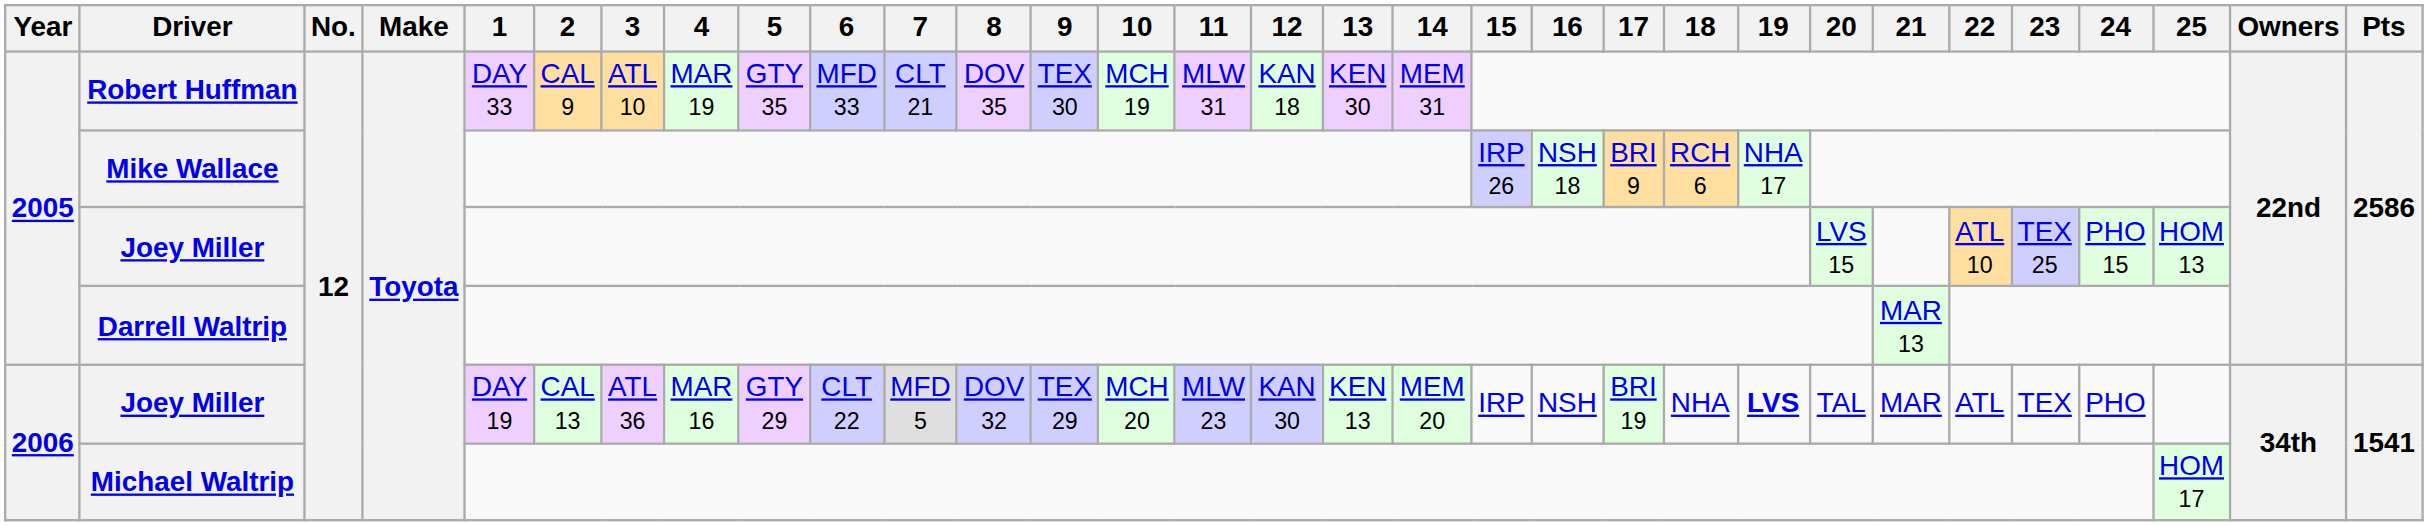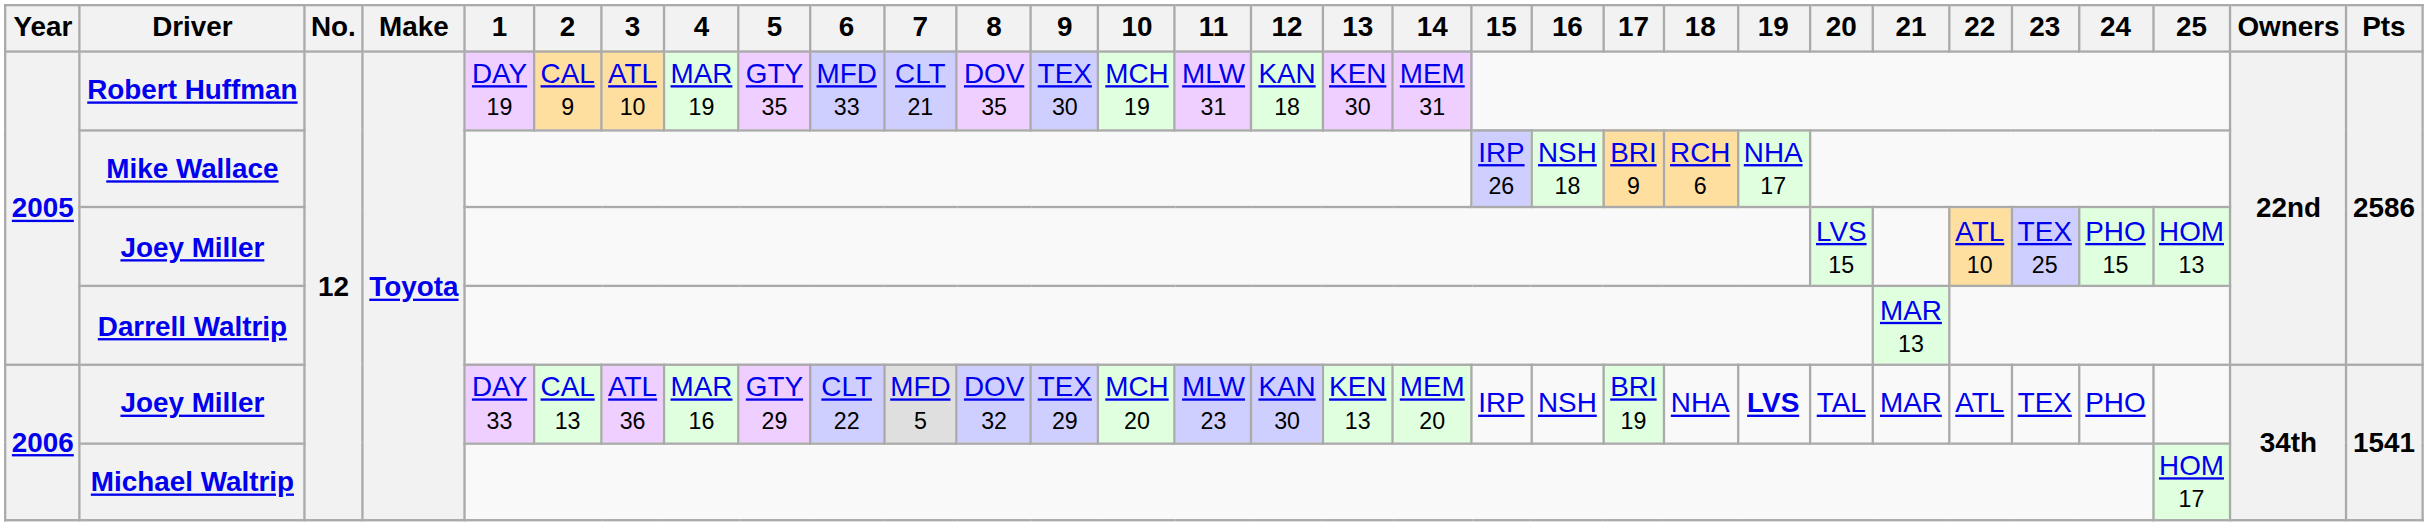 <table class="wikitable" style="text-align:center; font-size:75%">
 <tr>
 <th>Year</th>
 <th>Driver</th>
 <th>No.</th>
 <th>Make</th>
 <th>1</th>
 <th>2</th>
 <th>3</th>
 <th>4</th>
 <th>5</th>
 <th>6</th>
 <th>7</th>
 <th>8</th>
 <th>9</th>
 <th>10</th>
 <th>11</th>
 <th>12</th>
 <th>13</th>
 <th>14</th>
 <th>15</th>
 <th>16</th>
 <th>17</th>
 <th>18</th>
 <th>19</th>
 <th>20</th>
 <th>21</th>
 <th>22</th>
 <th>23</th>
 <th>24</th>
 <th>25</th>
 <th>Owners</th>
 <th>Pts</th>
 </tr>
 <tr>
 <th rowspan=4><a href='#'>2005</a></th>
 <th><a href='#'>Robert Huffman</a></th>
 <th rowspan=6>12</th>
 <th rowspan=6><a href='#'>Toyota</a></th>
-<td style="background:#EFCFFF;"><a href='#'>DAY</a><br><small>33</small></td>
+<td style="background:#EFCFFF;"><a href='#'>DAY</a><br><small>19</small></td>
 <td style="background:#FFDF9F;"><a href='#'>CAL</a><br><small>9</small></td>
 <td style="background:#FFDF9F;"><a href='#'>ATL</a><br><small>10</small></td>
 <td style="background:#DFFFDF;"><a href='#'>MAR</a><br><small>19</small></td>
 <td style="background:#EFCFFF;"><a href='#'>GTY</a><br><small>35</small></td>
 <td style="background:#CFCFFF;"><a href='#'>MFD</a><br><small>33</small></td>
 <td style="background:#CFCFFF;"><a href='#'>CLT</a><br><small>21</small></td>
 <td style="background:#EFCFFF;"><a href='#'>DOV</a><br><small>35</small></td>
 <td style="background:#CFCFFF;"><a href='#'>TEX</a><br><small>30</small></td>
 <td style="background:#DFFFDF;"><a href='#'>MCH</a><br><small>19</small></td>
 <td style="background:#EFCFFF;"><a href='#'>MLW</a><br><small>31</small></td>
 <td style="background:#DFFFDF;"><a href='#'>KAN</a><br><small>18</small></td>
 <td style="background:#EFCFFF;"><a href='#'>KEN</a><br><small>30</small></td>
 <td style="background:#EFCFFF;"><a href='#'>MEM</a><br><small>31</small></td>
 <td colspan=11></td>
 <th rowspan=4>22nd</th>
 <th rowspan=4>2586</th>
 </tr>
 <tr>
 <th><a href='#'>Mike Wallace</a></th>
 <td colspan=14></td>
 <td style="background:#CFCFFF;"><a href='#'>IRP</a><br><small>26</small></td>
 <td style="background:#DFFFDF;"><a href='#'>NSH</a><br><small>18</small></td>
 <td style="background:#FFDF9F;"><a href='#'>BRI</a><br><small>9</small></td>
 <td style="background:#FFDF9F;"><a href='#'>RCH</a><br><small>6</small></td>
 <td style="background:#DFFFDF;"><a href='#'>NHA</a><br><small>17</small></td>
 <td colspan=6></td>
 </tr>
 <tr>
 <th><a href='#'>Joey Miller</a></th>
 <td colspan=19></td>
 <td style="background:#DFFFDF;"><a href='#'>LVS</a><br><small>15</small></td>
 <td></td>
 <td style="background:#FFDF9F;"><a href='#'>ATL</a><br><small>10</small></td>
 <td style="background:#CFCFFF;"><a href='#'>TEX</a><br><small>25</small></td>
 <td style="background:#DFFFDF;"><a href='#'>PHO</a><br><small>15</small></td>
 <td style="background:#DFFFDF;"><a href='#'>HOM</a><br><small>13</small></td>
 </tr>
 <tr>
 <th><a href='#'>Darrell Waltrip</a></th>
 <td colspan=20></td>
 <td style="background:#DFFFDF;"><a href='#'>MAR</a><br><small>13</small></td>
 <td colspan=4></td>
 </tr>
 <tr>
 <th rowspan=2><a href='#'>2006</a></th>
 <th><a href='#'>Joey Miller</a></th>
-<td style="background:#EFCFFF;"><a href='#'>DAY</a><br><small>19</small></td>
+<td style="background:#EFCFFF;"><a href='#'>DAY</a><br><small>33</small></td>
 <td style="background:#DFFFDF;"><a href='#'>CAL</a><br><small>13</small></td>
 <td style="background:#EFCFFF;"><a href='#'>ATL</a><br><small>36</small></td>
 <td style="background:#DFFFDF;"><a href='#'>MAR</a><br><small>16</small></td>
 <td style="background:#EFCFFF;"><a href='#'>GTY</a><br><small>29</small></td>
 <td style="background:#CFCFFF;"><a href='#'>CLT</a><br><small>22</small></td>
 <td style="background:#DFDFDF;"><a href='#'>MFD</a><br><small>5</small></td>
 <td style="background:#CFCFFF;"><a href='#'>DOV</a><br><small>32</small></td>
 <td style="background:#CFCFFF;"><a href='#'>TEX</a><br><small>29</small></td>
 <td style="background:#DFFFDF;"><a href='#'>MCH</a><br><small>20</small></td>
 <td style="background:#CFCFFF;"><a href='#'>MLW</a><br><small>23</small></td>
 <td style="background:#CFCFFF;"><a href='#'>KAN</a><br><small>30</small></td>
 <td style="background:#DFFFDF;"><a href='#'>KEN</a><br><small>13</small></td>
 <td style="background:#DFFFDF;"><a href='#'>MEM</a><br><small>20</small></td>
 <td><a href='#'>IRP</a></td>
 <td><a href='#'>NSH</a></td>
 <td style="background:#DFFFDF;"><a href='#'>BRI</a><br><small>19</small></td>
 <td><a href='#'>NHA</a></td>
 <td><strong><a href='#'>LVS</a></strong></td>
 <td><a href='#'>TAL</a></td>
 <td><a href='#'>MAR</a></td>
 <td><a href='#'>ATL</a></td>
 <td><a href='#'>TEX</a></td>
 <td><a href='#'>PHO</a></td>
 <td></td>
 <th rowspan=2>34th</th>
 <th rowspan=2>1541</th>
 </tr>
 <tr>
 <th><a href='#'>Michael Waltrip</a></th>
 <td colspan=24></td>
 <td style="background:#DFFFDF;"><a href='#'>HOM</a><br><small>17</small></td>
 </tr>
 </table>
